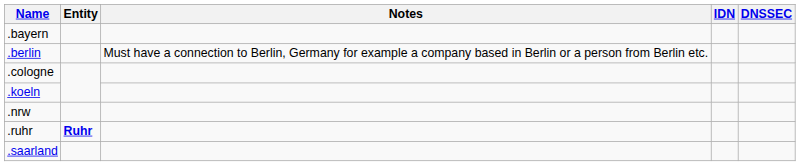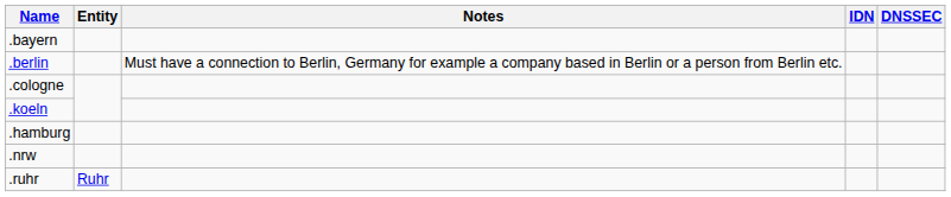 <table class="wikitable sortable mw-collapsible">
 <tr>
 <th><a href='#'>Name</a></th>
 <th>Entity</th>
 <th>Notes</th>
 <th><a href='#'>IDN</a></th>
 <th><a href='#'>DNSSEC</a></th>
 </tr>
 <tr valign="top">
 <td>.bayern</td>
 <td></td>
 <td></td>
 <td></td>
 <td></td>
 </tr>
 <tr valign="top">
 <td><a href='#'>.berlin</a></td>
 <td></td>
 <td>Must have a connection to Berlin, Germany for example a company based in Berlin or a person from Berlin etc.</td>
 <td></td>
 <td></td>
 </tr>
 <tr>
 <td>.cologne</td>
 <td rowspan="2"></td>
 <td></td>
 <td></td>
 <td></td>
 </tr>
 <tr>
 <td><a href='#'>.koeln</a></td>
 <td></td>
 <td></td>
 <td></td>
 </tr>
 <tr>
+<td>.hamburg</td>
+<td></td>
+<td></td>
+<td></td>
+<td></td>
+</tr>
+<tr>
 <td>.nrw</td>
 <td></td>
 <td></td>
 <td></td>
 <td></td>
 </tr>
 <tr>
 <td>.ruhr</td>
-<td><strong><a href='#'>Ruhr</a></strong></td>
-<td></td>
-<td></td>
-<td></td>
-</tr>
-<tr>
-<td><a href='#'>.saarland</a></td>
-<td></td>
+<td><a href='#'>Ruhr</a></td>
 <td></td>
 <td></td>
 <td></td>
 </tr>
 </table>
